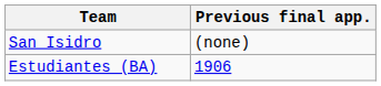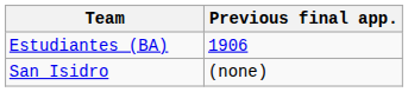 <table class="wikitable">
 <tr>
 <th width=150px>Team</th>
 <th width=150px>Previous final app.</th>
 </tr>
 <tr>
+<td><a href='#'>Estudiantes (BA)</a></td>
+<td><a href='#'>1906</a></td>
+</tr>
+<tr>
 <td><a href='#'>San Isidro</a></td>
 <td>(none)</td>
 </tr>
-<tr>
-<td><a href='#'>Estudiantes (BA)</a></td>
-<td><a href='#'>1906</a></td>
-</tr>
 </table>
